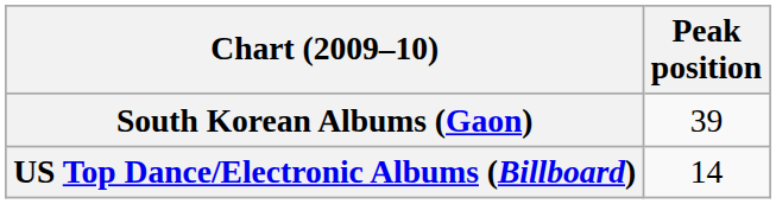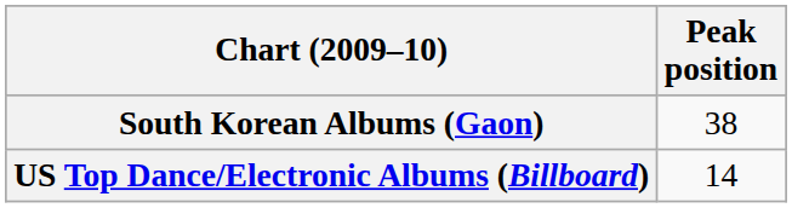 <table class="wikitable sortable plainrowheaders" style="text-align:center">
 <tr>
 <th>Chart (2009–10)</th>
 <th>Peak<br>position</th>
 </tr>
 <tr>
 <th scope="row">South Korean Albums (<a href='#'>Gaon</a>)</th>
-<td>39</td>
+<td>38</td>
 </tr>
 <tr>
 <th scope="row">US <a href='#'>Top Dance/Electronic Albums</a>  (<em><a href='#'>Billboard</a></em>)</th>
 <td>14</td>
 </tr>
 </table>
